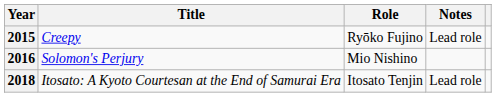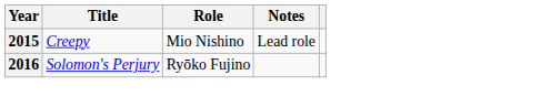 <table class="wikitable plainrowheaders sortable">
 <tr>
 <th scope="col">Year</th>
 <th scope="col">Title</th>
 <th scope="col">Role</th>
 <th scope="col" class="unsortable">Notes</th>
 <th scope="col" class="unsortable"></th>
 </tr>
 <tr>
 <th scope="row">2015</th>
 <td><em><a href='#'>Creepy</a></em></td>
-<td>Ryōko Fujino</td>
+<td>Mio Nishino</td>
 <td>Lead role</td>
 <td align="center"></td>
 </tr>
 <tr>
 <th scope="row">2016</th>
 <td><em><a href='#'>Solomon's Perjury</a></em></td>
-<td>Mio Nishino</td>
+<td>Ryōko Fujino</td>
 <td></td>
 <td align="center"></td>
 </tr>
-<tr>
-<th scope="row">2018</th>
-<td><em>Itosato: A Kyoto Courtesan at the End of Samurai Era</em></td>
-<td>Itosato Tenjin</td>
-<td>Lead role</td>
-<td align="center"></td>
-</tr>
 </table>
